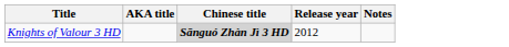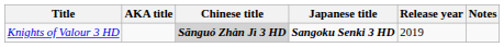 <table class="wikitable sortable" border="1">
 <tr>
 <th scope="col">Title</th>
 <th scope="col">AKA title</th>
 <th scope="col">Chinese title</th>
+<th scope="col">Japanese title</th>
 <th scope="col">Release year</th>
 <th scope="col">Notes</th>
 </tr>
 <tr>
 <td><em><a href='#'>Knights of Valour 3 HD</a></em></td>
 <td></td>
 <td style="background: lightgrey;"><strong><em>Sānguó Zhàn Jì 3 HD</em></strong></td>
-<td>2012</td>
+<td><strong><em>Sangoku Senki 3 HD</em></strong></td>
+<td>2019</td>
 <td></td>
 </tr>
 </table>
